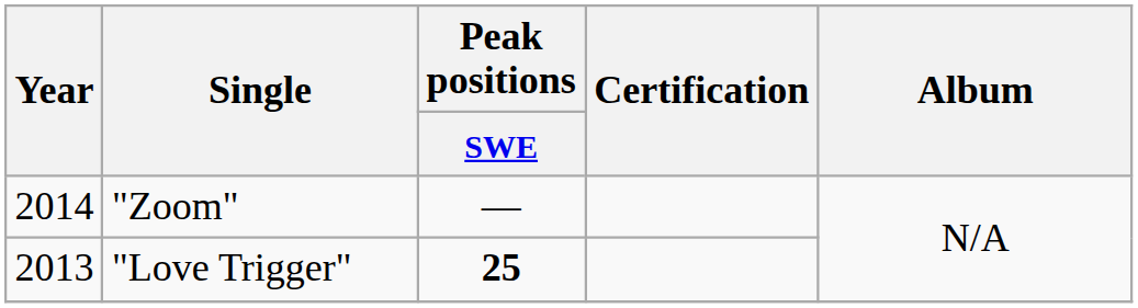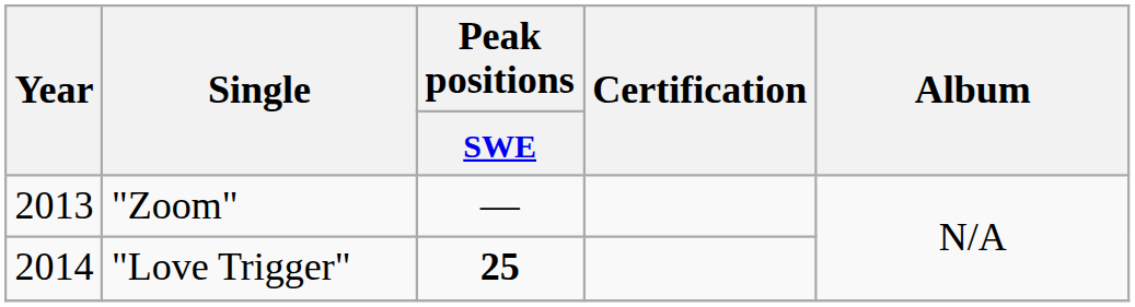 <table class="wikitable">
 <tr>
 <th align="center" rowspan="2" width="10">Year</th>
 <th align="center" rowspan="2" width="120">Single</th>
 <th align="center" colspan="1" width="20">Peak positions</th>
 <th align="center" rowspan="2" width="60">Certification</th>
 <th align="center" rowspan="2" width="120">Album</th>
 </tr>
 <tr>
 <th width="20"><small><a href='#'>SWE</a><br></small></th>
 </tr>
 <tr>
-<td>2014</td>
+<td>2013</td>
 <td>"Zoom"</td>
 <td style="text-align:center;">—</td>
 <td style="text-align:center;"></td>
 <td style="text-align:center;" rowspan="2">N/A</td>
 </tr>
 <tr>
-<td>2013</td>
+<td>2014</td>
 <td>"Love Trigger"</td>
 <td style="text-align:center;"><strong>25</strong></td>
 <td style="text-align:center;"></td>
 </tr>
 <tr>
 </tr>
 </table>
